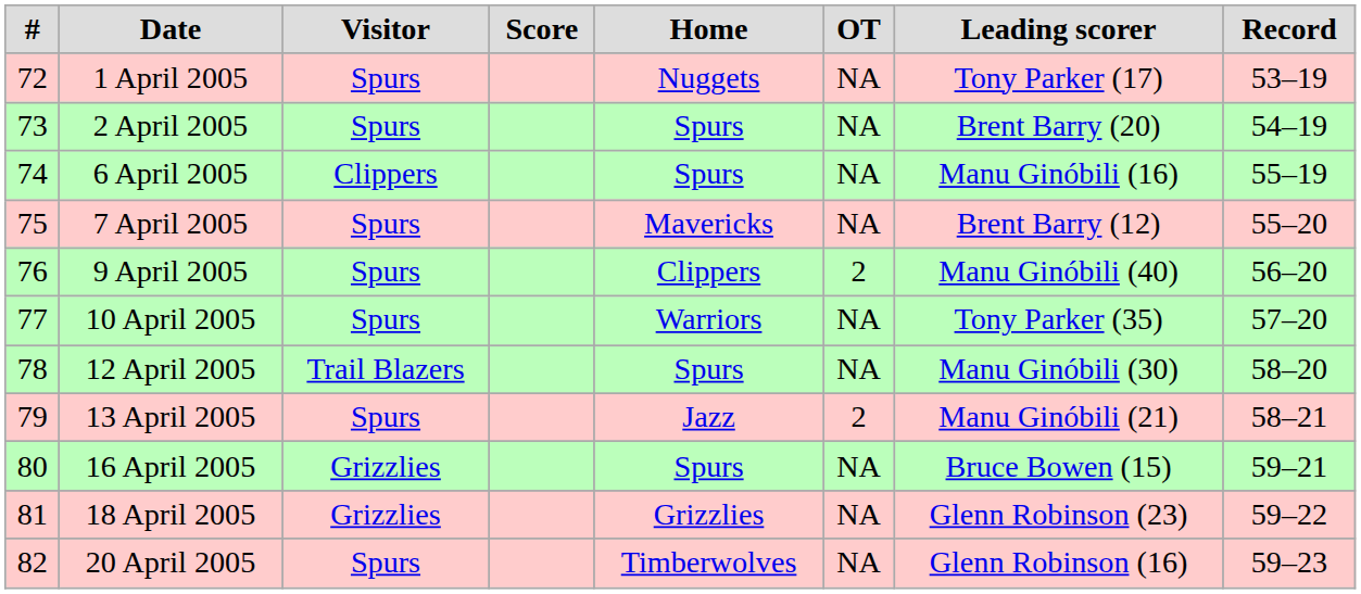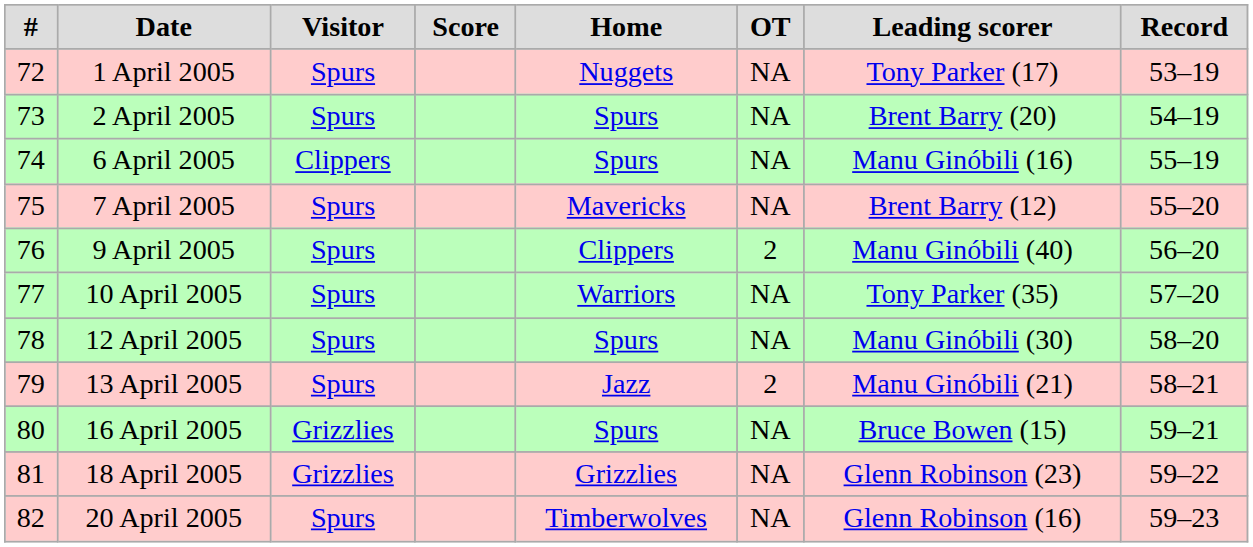 <table class="wikitable" width="80%">
 <tr align="center"  bgcolor="#dddddd">
 <td><strong>#</strong></td>
 <td><strong>Date</strong></td>
 <td><strong>Visitor</strong></td>
 <td><strong>Score</strong></td>
 <td><strong>Home</strong></td>
 <td><strong>OT</strong></td>
 <td><strong>Leading scorer</strong></td>
 <td><strong>Record</strong></td>
 </tr>
 <tr align="center" bgcolor="#ffcccc">
 <td>72</td>
 <td>1 April 2005</td>
 <td><a href='#'>Spurs</a></td>
 <td></td>
 <td><a href='#'>Nuggets</a></td>
 <td>NA</td>
 <td><a href='#'>Tony Parker</a> (17)</td>
 <td>53–19</td>
 </tr>
 <tr align="center" bgcolor="#bbffbb">
 <td>73</td>
 <td>2 April 2005</td>
 <td><a href='#'>Spurs</a></td>
 <td></td>
 <td><a href='#'>Spurs</a></td>
 <td>NA</td>
 <td><a href='#'>Brent Barry</a> (20)</td>
 <td>54–19</td>
 </tr>
 <tr align="center" bgcolor="#bbffbb">
 <td>74</td>
 <td>6 April 2005</td>
 <td><a href='#'>Clippers</a></td>
 <td></td>
 <td><a href='#'>Spurs</a></td>
 <td>NA</td>
 <td><a href='#'>Manu Ginóbili</a> (16)</td>
 <td>55–19</td>
 </tr>
 <tr align="center" bgcolor="#ffcccc">
 <td>75</td>
 <td>7 April 2005</td>
 <td><a href='#'>Spurs</a></td>
 <td></td>
 <td><a href='#'>Mavericks</a></td>
 <td>NA</td>
 <td><a href='#'>Brent Barry</a> (12)</td>
 <td>55–20</td>
 </tr>
 <tr align="center" bgcolor="#bbffbb">
 <td>76</td>
 <td>9 April 2005</td>
 <td><a href='#'>Spurs</a></td>
 <td></td>
 <td><a href='#'>Clippers</a></td>
 <td>2</td>
 <td><a href='#'>Manu Ginóbili</a> (40)</td>
 <td>56–20</td>
 </tr>
 <tr align="center" bgcolor="#bbffbb">
 <td>77</td>
 <td>10 April 2005</td>
 <td><a href='#'>Spurs</a></td>
 <td></td>
 <td><a href='#'>Warriors</a></td>
 <td>NA</td>
 <td><a href='#'>Tony Parker</a> (35)</td>
 <td>57–20</td>
 </tr>
 <tr align="center" bgcolor="#bbffbb">
 <td>78</td>
 <td>12 April 2005</td>
-<td><a href='#'>Trail Blazers</a></td>
+<td><a href='#'>Spurs</a></td>
 <td></td>
 <td><a href='#'>Spurs</a></td>
 <td>NA</td>
 <td><a href='#'>Manu Ginóbili</a> (30)</td>
 <td>58–20</td>
 </tr>
 <tr align="center" bgcolor="#ffcccc">
 <td>79</td>
 <td>13 April 2005</td>
 <td><a href='#'>Spurs</a></td>
 <td></td>
 <td><a href='#'>Jazz</a></td>
 <td>2</td>
 <td><a href='#'>Manu Ginóbili</a> (21)</td>
 <td>58–21</td>
 </tr>
 <tr align="center" bgcolor="#bbffbb">
 <td>80</td>
 <td>16 April 2005</td>
 <td><a href='#'>Grizzlies</a></td>
 <td></td>
 <td><a href='#'>Spurs</a></td>
 <td>NA</td>
 <td><a href='#'>Bruce Bowen</a> (15)</td>
 <td>59–21</td>
 </tr>
 <tr align="center" bgcolor="#ffcccc">
 <td>81</td>
 <td>18 April 2005</td>
 <td><a href='#'>Grizzlies</a></td>
 <td></td>
 <td><a href='#'>Grizzlies</a></td>
 <td>NA</td>
 <td><a href='#'>Glenn Robinson</a> (23)</td>
 <td>59–22</td>
 </tr>
 <tr align="center" bgcolor="#ffcccc">
 <td>82</td>
 <td>20 April 2005</td>
 <td><a href='#'>Spurs</a></td>
 <td></td>
 <td><a href='#'>Timberwolves</a></td>
 <td>NA</td>
 <td><a href='#'>Glenn Robinson</a> (16)</td>
 <td>59–23</td>
 </tr>
 </table>
